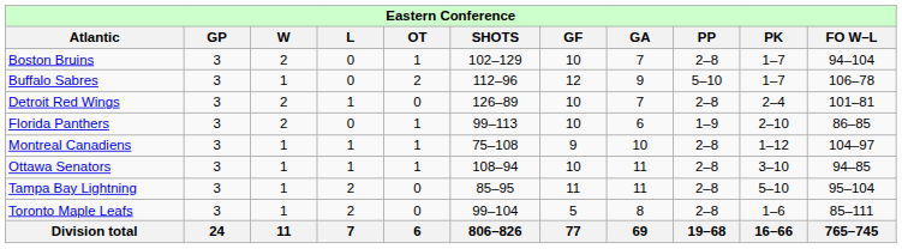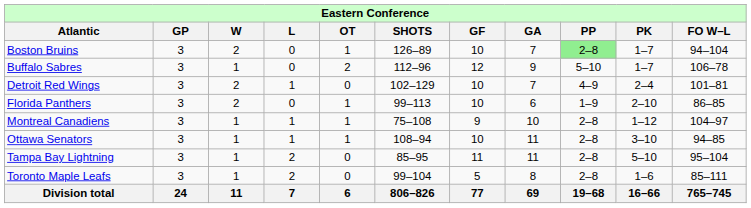 <table class="wikitable" style="text-align:center; width:65em; font-size:85%;">
 <tr style="background:#cfc; font-weight:bold;">
 <td colspan=11>Eastern Conference</td>
 </tr>
 <tr>
 <th width="20%">Atlantic</th>
 <th width="7.5%">GP</th>
 <th width="7.5%">W</th>
 <th width="7.5%">L</th>
 <th width="7.5%">OT</th>
 <th width="10%">SHOTS</th>
 <th width="7.5%">GF</th>
 <th width="7.5%">GA</th>
 <th width="7.5%">PP</th>
 <th width="7.5%">PK</th>
 <th width="10%">FO W–L</th>
 </tr>
 <tr>
 <td align=left><a href='#'>Boston Bruins</a></td>
 <td>3</td>
 <td>2</td>
 <td>0</td>
 <td>1</td>
-<td>102–129</td>
+<td>126–89</td>
 <td>10</td>
 <td>7</td>
-<td>2–8</td>
+<td style="background: lightgreen;">2–8</td>
 <td>1–7</td>
 <td>94–104</td>
 </tr>
 <tr>
 <td align=left><a href='#'>Buffalo Sabres</a></td>
 <td>3</td>
 <td>1</td>
 <td>0</td>
 <td>2</td>
 <td>112–96</td>
 <td>12</td>
 <td>9</td>
 <td>5–10</td>
 <td>1–7</td>
 <td>106–78</td>
 </tr>
 <tr>
 <td align=left><a href='#'>Detroit Red Wings</a></td>
 <td>3</td>
 <td>2</td>
 <td>1</td>
 <td>0</td>
-<td>126–89</td>
+<td>102–129</td>
 <td>10</td>
 <td>7</td>
-<td>2–8</td>
+<td>4–9</td>
 <td>2–4</td>
 <td>101–81</td>
 </tr>
 <tr>
 <td align=left><a href='#'>Florida Panthers</a></td>
 <td>3</td>
 <td>2</td>
 <td>0</td>
 <td>1</td>
 <td>99–113</td>
 <td>10</td>
 <td>6</td>
 <td>1–9</td>
 <td>2–10</td>
 <td>86–85</td>
 </tr>
 <tr>
 <td align=left><a href='#'>Montreal Canadiens</a></td>
 <td>3</td>
 <td>1</td>
 <td>1</td>
 <td>1</td>
 <td>75–108</td>
 <td>9</td>
 <td>10</td>
 <td>2–8</td>
 <td>1–12</td>
 <td>104–97</td>
 </tr>
 <tr>
 <td align=left><a href='#'>Ottawa Senators</a></td>
 <td>3</td>
 <td>1</td>
 <td>1</td>
 <td>1</td>
 <td>108–94</td>
 <td>10</td>
 <td>11</td>
 <td>2–8</td>
 <td>3–10</td>
 <td>94–85</td>
 </tr>
 <tr>
 <td align=left><a href='#'>Tampa Bay Lightning</a></td>
 <td>3</td>
 <td>1</td>
 <td>2</td>
 <td>0</td>
 <td>85–95</td>
 <td>11</td>
 <td>11</td>
 <td>2–8</td>
 <td>5–10</td>
 <td>95–104</td>
 </tr>
 <tr>
 <td align=left><a href='#'>Toronto Maple Leafs</a></td>
 <td>3</td>
 <td>1</td>
 <td>2</td>
 <td>0</td>
 <td>99–104</td>
 <td>5</td>
 <td>8</td>
 <td>2–8</td>
 <td>1–6</td>
 <td>85–111</td>
 </tr>
 <tr>
 <th>Division total</th>
 <th>24</th>
 <th>11</th>
 <th>7</th>
 <th>6</th>
 <th>806–826</th>
 <th>77</th>
 <th>69</th>
 <th>19–68</th>
 <th>16–66</th>
 <th>765–745</th>
 </tr>
 </table>
